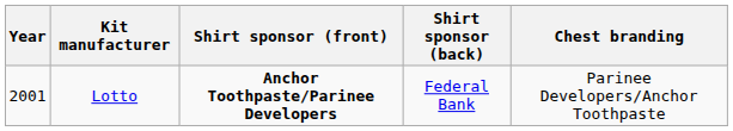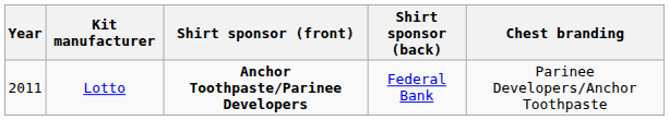 <table class="wikitable" style="text-align: center;">
 <tr>
 <th>Year</th>
 <th>Kit manufacturer</th>
 <th>Shirt sponsor (front)</th>
 <th>Shirt sponsor (back)</th>
 <th>Chest branding</th>
 </tr>
 <tr>
-<td>2001</td>
+<td>2011</td>
 <td><a href='#'>Lotto</a></td>
 <td><strong>Anchor Toothpaste/Parinee Developers</strong></td>
 <td><a href='#'>Federal Bank</a></td>
 <td>Parinee Developers/Anchor Toothpaste</td>
 </tr>
 </table>
